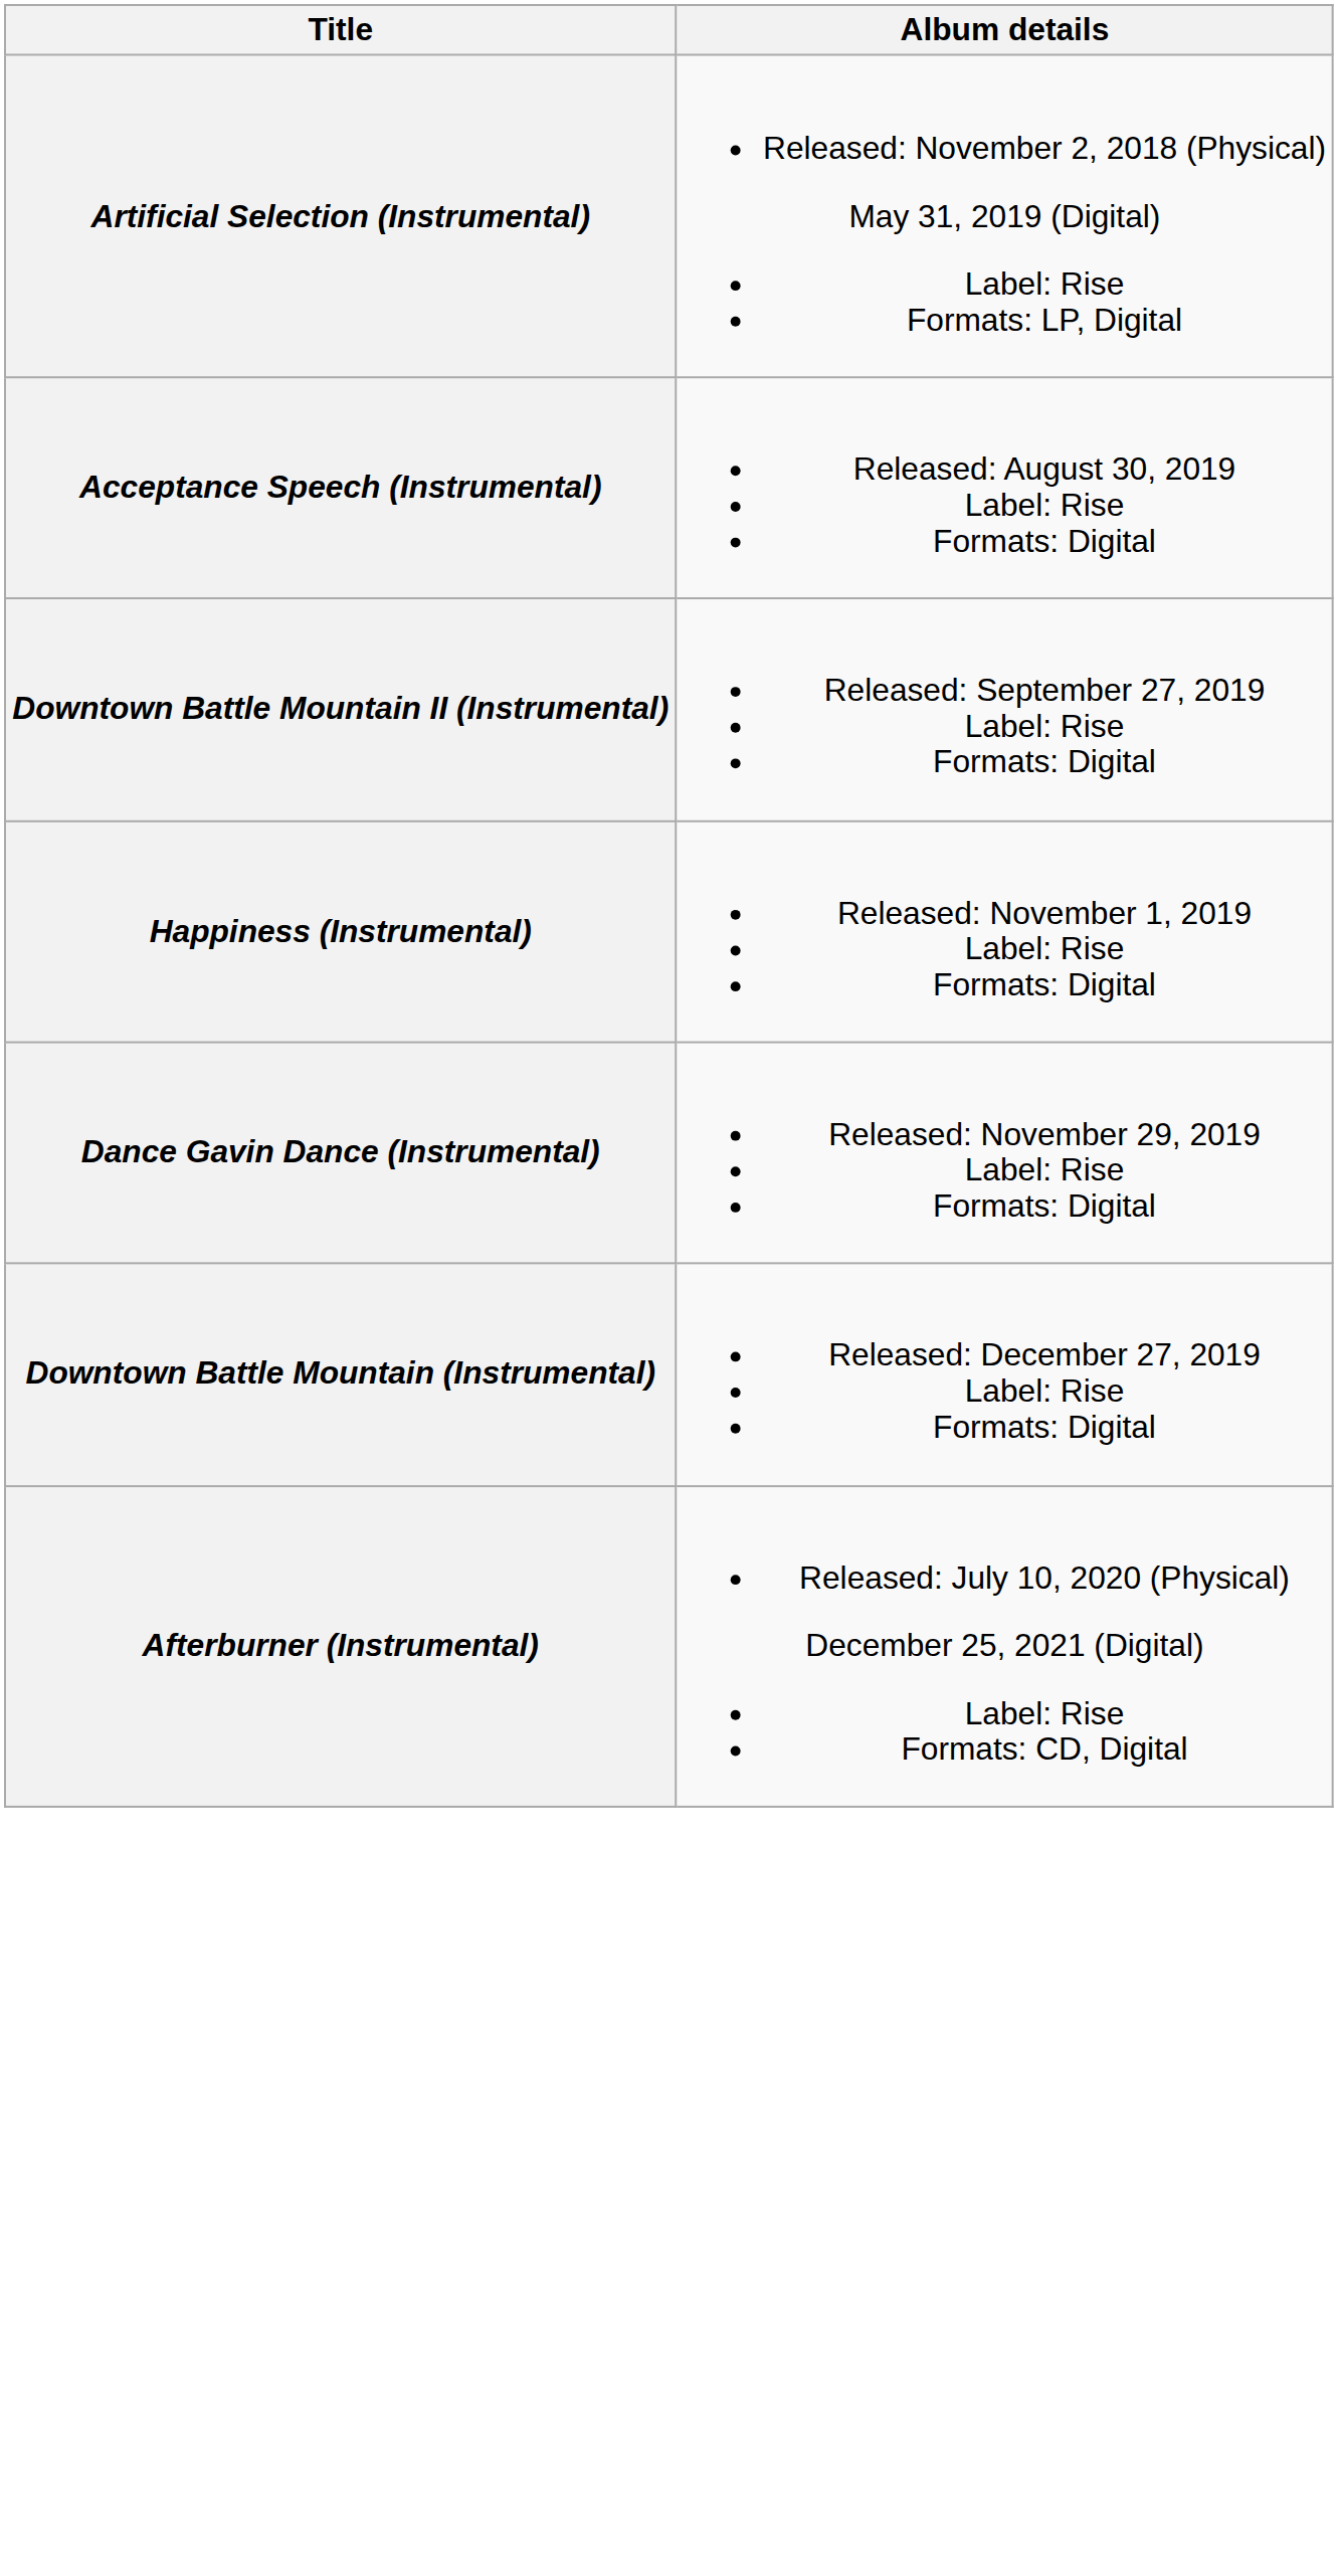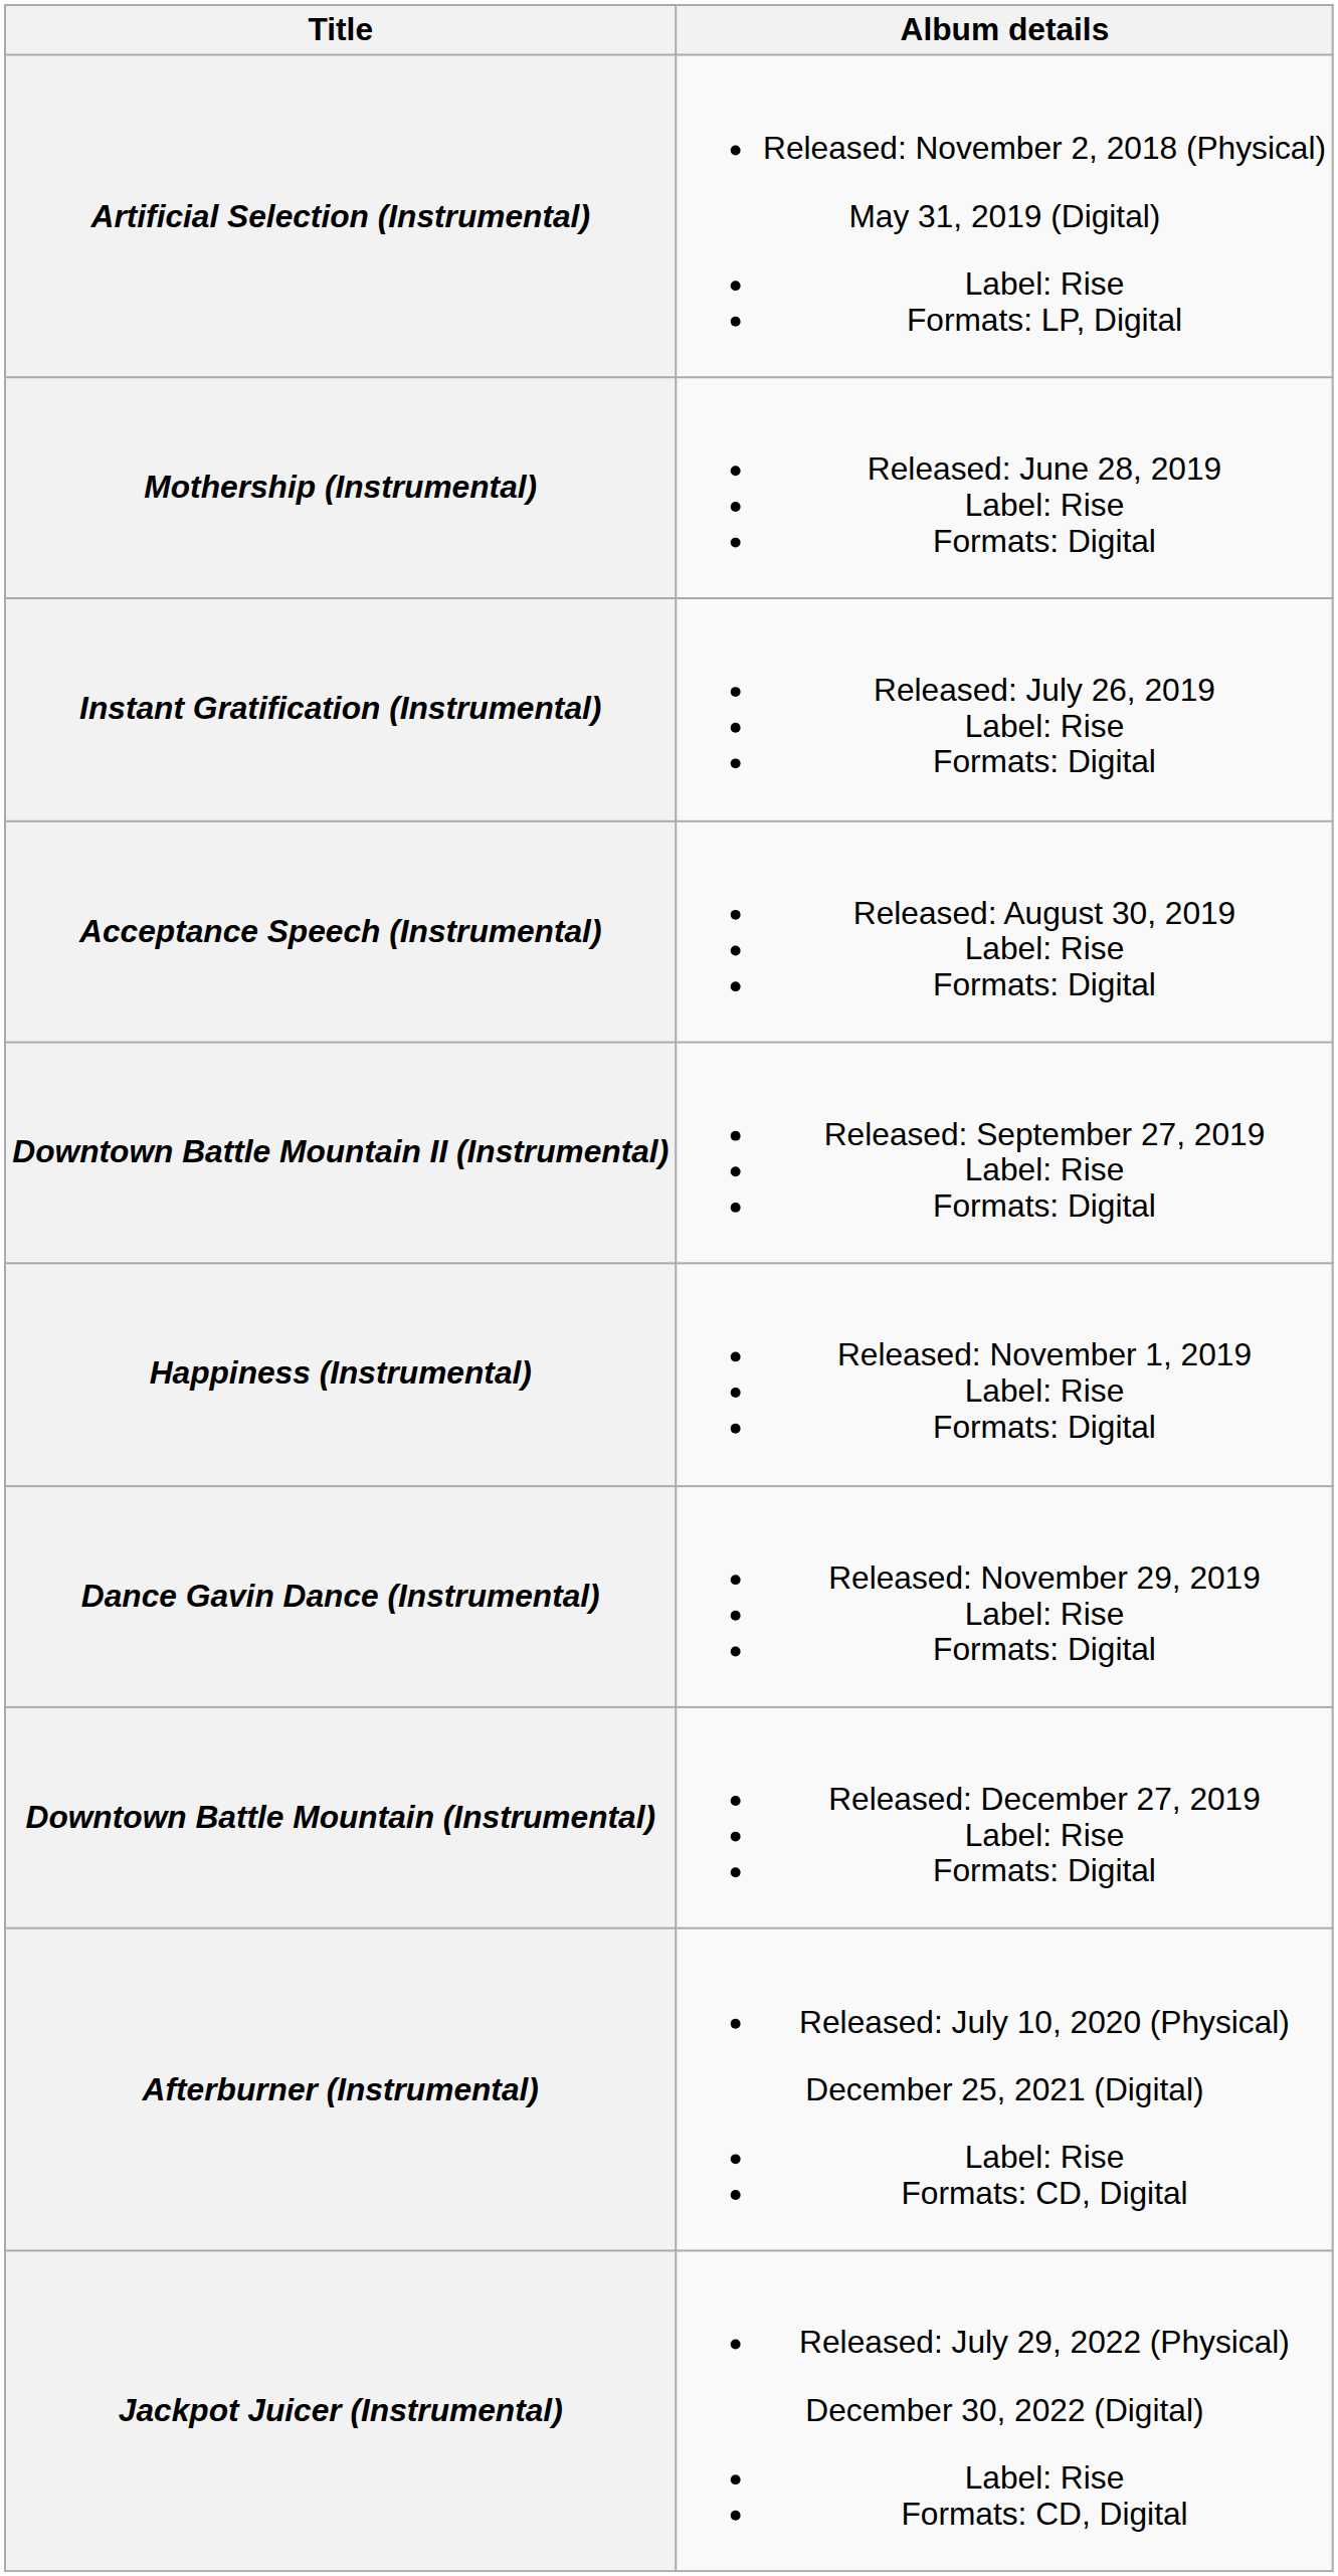 <table class="wikitable plainrowheaders" style="text-align:center;">
 <tr>
 <th scope="col">Title</th>
 <th scope="col">Album details</th>
 </tr>
 <tr>
 <th scope="row"><em>Artificial Selection (Instrumental)</em></th>
 <td><br><ul><li>Released:  November 2, 2018 (Physical)</li></ul>May 31, 2019 (Digital)<ul><li>Label: Rise</li><li>Formats: LP, Digital</li></ul></td>
+</tr>
+<tr>
+<th scope="row"><em>Mothership (Instrumental)</em></th>
+<td><br><ul><li>Released: June 28, 2019</li><li>Label: Rise</li><li>Formats: Digital</li></ul></td>
+</tr>
+<tr>
+<th scope="row"><em>Instant Gratification (Instrumental)</em></th>
+<td><br><ul><li>Released: July 26, 2019</li><li>Label: Rise</li><li>Formats: Digital</li></ul></td>
 </tr>
 <tr>
 <th scope="row"><em>Acceptance Speech (Instrumental)</em></th>
 <td><br><ul><li>Released: August 30, 2019</li><li>Label: Rise</li><li>Formats: Digital</li></ul></td>
 </tr>
 <tr>
 <th scope="row"><em>Downtown Battle Mountain II (Instrumental)</em></th>
 <td><br><ul><li>Released: September 27, 2019</li><li>Label: Rise</li><li>Formats: Digital</li></ul></td>
 </tr>
 <tr>
 <th scope="row"><em>Happiness (Instrumental)</em></th>
 <td><br><ul><li>Released: November 1, 2019</li><li>Label: Rise</li><li>Formats: Digital</li></ul></td>
 </tr>
 <tr>
 <th scope="row"><em>Dance Gavin Dance (Instrumental)</em></th>
 <td><br><ul><li>Released: November 29, 2019</li><li>Label: Rise</li><li>Formats: Digital</li></ul></td>
 </tr>
 <tr>
 <th scope="row"><em>Downtown Battle Mountain (Instrumental)</em></th>
 <td><br><ul><li>Released: December 27, 2019</li><li>Label: Rise</li><li>Formats: Digital</li></ul></td>
 </tr>
 <tr>
 <th scope="row"><em>Afterburner (Instrumental)</em></th>
 <td><br><ul><li>Released: July 10, 2020 (Physical)</li></ul>December 25, 2021 (Digital)<ul><li>Label: Rise</li><li>Formats: CD, Digital</li></ul></td>
 </tr>
+<tr>
+<th scope="row"><em>Jackpot Juicer (Instrumental)</em></th>
+<td><br><ul><li>Released: July 29, 2022 (Physical)</li></ul>December 30, 2022 (Digital)<ul><li>Label: Rise</li><li>Formats: CD, Digital</li></ul></td>
+</tr>
 </table>
